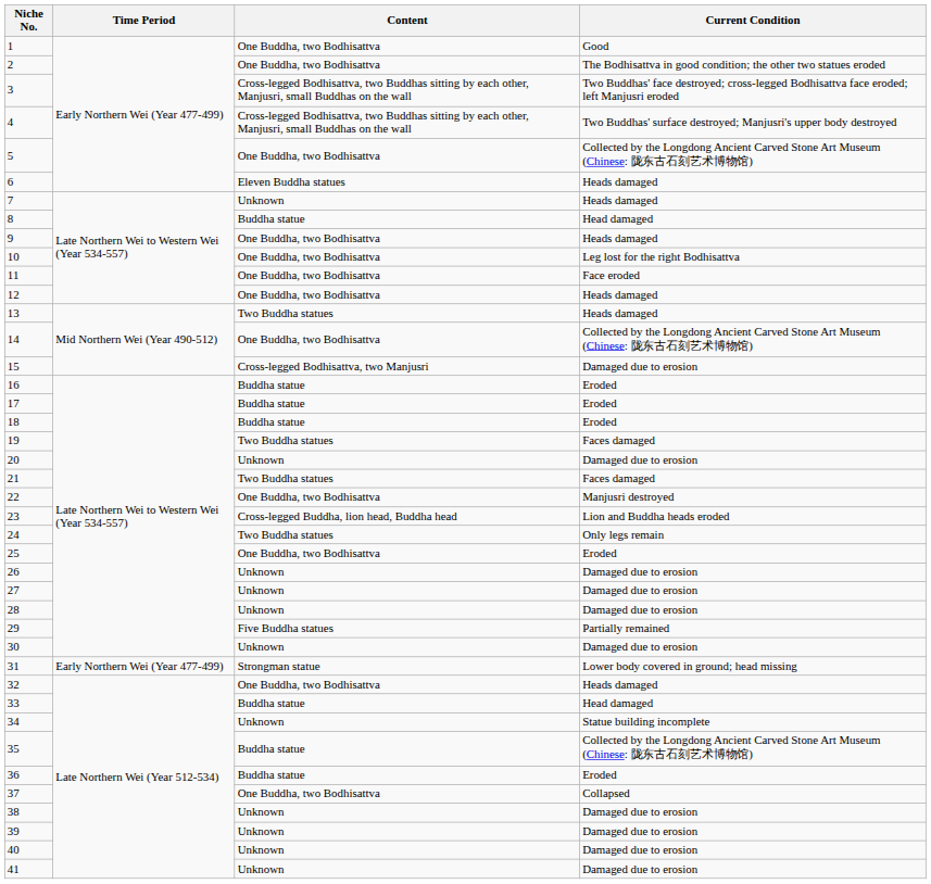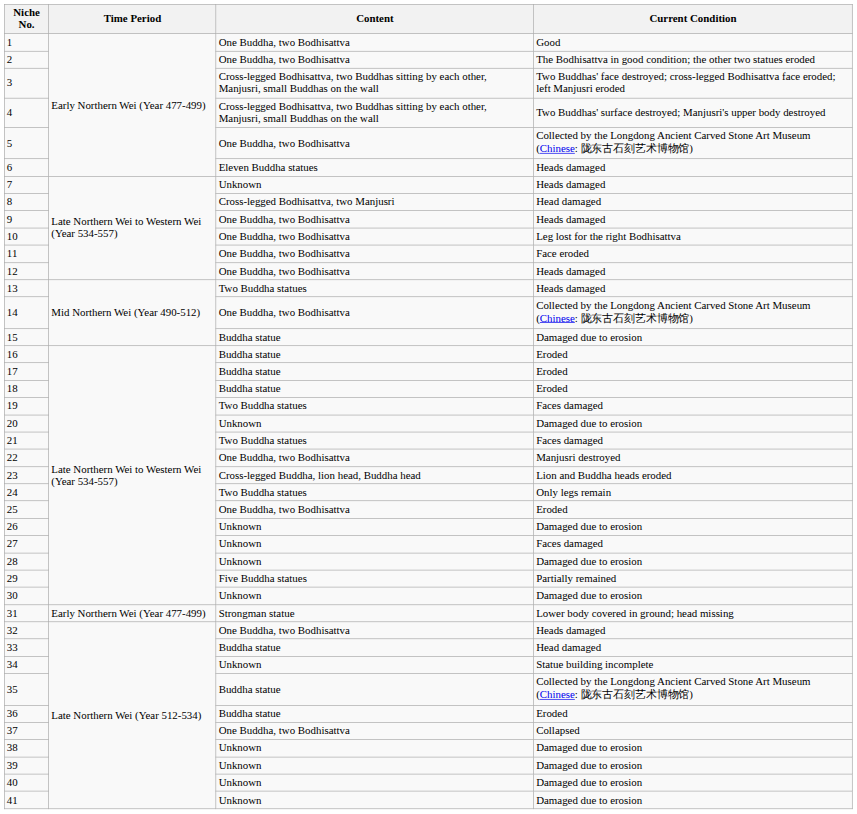 <table class="wikitable">
 <tr>
 <th>Niche No.</th>
 <th>Time Period</th>
 <th>Content</th>
 <th>Current Condition</th>
 </tr>
 <tr>
 <td>1</td>
 <td rowspan="6">Early Northern Wei (Year 477-499)</td>
 <td>One Buddha, two Bodhisattva  </td>
 <td>Good</td>
 </tr>
 <tr>
 <td>2</td>
 <td>One Buddha, two Bodhisattva  </td>
 <td>The Bodhisattva in good condition; the other two statues eroded</td>
 </tr>
 <tr>
 <td>3</td>
 <td>Cross-legged Bodhisattva, two Buddhas sitting by each other, Manjusri, small Buddhas on the wall</td>
 <td>Two Buddhas' face destroyed; cross-legged Bodhisattva face eroded; left Manjusri eroded  </td>
 </tr>
 <tr>
 <td>4</td>
 <td>Cross-legged Bodhisattva, two Buddhas sitting by each other, Manjusri, small Buddhas on the wall</td>
 <td>Two Buddhas' surface destroyed; Manjusri's upper body destroyed   </td>
 </tr>
 <tr>
 <td>5</td>
 <td>One Buddha, two Bodhisattva  </td>
 <td>Collected by the Longdong Ancient Carved Stone Art Museum (<a href='#'>Chinese</a>: 陇东古石刻艺术博物馆)</td>
 </tr>
 <tr>
 <td>6</td>
 <td>Eleven Buddha statues  </td>
 <td>Heads damaged </td>
 </tr>
 <tr>
 <td>7</td>
 <td rowspan="6">Late Northern Wei to Western Wei (Year 534-557)</td>
 <td>Unknown  </td>
 <td>Heads damaged </td>
 </tr>
 <tr>
 <td>8</td>
-<td>Buddha statue  </td>
+<td>Cross-legged Bodhisattva, two Manjusri</td>
 <td>Head damaged </td>
 </tr>
 <tr>
 <td>9</td>
 <td>One Buddha, two Bodhisattva  </td>
 <td>Heads damaged </td>
 </tr>
 <tr>
 <td>10</td>
 <td>One Buddha, two Bodhisattva  </td>
 <td>Leg lost for the right Bodhisattva</td>
 </tr>
 <tr>
 <td>11</td>
 <td>One Buddha, two Bodhisattva  </td>
 <td>Face eroded  </td>
 </tr>
 <tr>
 <td>12</td>
 <td>One Buddha, two Bodhisattva  </td>
 <td>Heads damaged </td>
 </tr>
 <tr>
 <td>13</td>
 <td rowspan="3">Mid Northern Wei (Year 490-512)</td>
 <td>Two Buddha statues  </td>
 <td>Heads damaged </td>
 </tr>
 <tr>
 <td>14</td>
 <td>One Buddha, two Bodhisattva  </td>
 <td>Collected by the Longdong Ancient Carved Stone Art Museum (<a href='#'>Chinese</a>: 陇东古石刻艺术博物馆)</td>
 </tr>
 <tr>
 <td>15</td>
-<td>Cross-legged Bodhisattva, two Manjusri</td>
+<td>Buddha statue  </td>
 <td>Damaged due to erosion  </td>
 </tr>
 <tr>
 <td>16</td>
 <td rowspan="15">Late Northern Wei to Western Wei (Year 534-557)</td>
 <td>Buddha statue  </td>
 <td>Eroded</td>
 </tr>
 <tr>
 <td>17</td>
 <td>Buddha statue  </td>
 <td>Eroded</td>
 </tr>
 <tr>
 <td>18</td>
 <td>Buddha statue  </td>
 <td>Eroded</td>
 </tr>
 <tr>
 <td>19</td>
 <td>Two Buddha statues</td>
 <td>Faces damaged</td>
 </tr>
 <tr>
 <td>20</td>
 <td>Unknown  </td>
 <td>Damaged due to erosion  </td>
 </tr>
 <tr>
 <td>21</td>
 <td>Two Buddha statues</td>
 <td>Faces damaged</td>
 </tr>
 <tr>
 <td>22</td>
 <td>One Buddha, two Bodhisattva  </td>
 <td>Manjusri destroyed  </td>
 </tr>
 <tr>
 <td>23</td>
 <td>Cross-legged Buddha, lion head, Buddha head  </td>
 <td>Lion and Buddha heads eroded  </td>
 </tr>
 <tr>
 <td>24</td>
 <td>Two Buddha statues  </td>
 <td>Only legs remain</td>
 </tr>
 <tr>
 <td>25</td>
 <td>One Buddha, two Bodhisattva  </td>
 <td>Eroded  </td>
 </tr>
 <tr>
 <td>26</td>
 <td>Unknown  </td>
 <td>Damaged due to erosion  </td>
 </tr>
 <tr>
 <td>27</td>
 <td>Unknown  </td>
-<td>Damaged due to erosion  </td>
+<td>Faces damaged</td>
 </tr>
 <tr>
 <td>28</td>
 <td>Unknown  </td>
 <td>Damaged due to erosion  </td>
 </tr>
 <tr>
 <td>29</td>
 <td>Five Buddha statues  </td>
 <td>Partially remained</td>
 </tr>
 <tr>
 <td>30</td>
 <td>Unknown  </td>
 <td>Damaged due to erosion  </td>
 </tr>
 <tr>
 <td>31</td>
 <td>Early Northern Wei (Year 477-499)</td>
 <td>Strongman statue  </td>
 <td>Lower body covered in ground; head missing</td>
 </tr>
 <tr>
 <td>32</td>
 <td rowspan="10">Late Northern Wei (Year 512-534)</td>
 <td>One Buddha, two Bodhisattva  </td>
 <td>Heads damaged </td>
 </tr>
 <tr>
 <td>33</td>
 <td>Buddha statue  </td>
 <td>Head damaged </td>
 </tr>
 <tr>
 <td>34</td>
 <td>Unknown  </td>
 <td>Statue building incomplete</td>
 </tr>
 <tr>
 <td>35</td>
 <td>Buddha statue  </td>
 <td>Collected by the Longdong Ancient Carved Stone Art Museum (<a href='#'>Chinese</a>: 陇东古石刻艺术博物馆)</td>
 </tr>
 <tr>
 <td>36</td>
 <td>Buddha statue  </td>
 <td>Eroded</td>
 </tr>
 <tr>
 <td>37</td>
 <td>One Buddha, two Bodhisattva  </td>
 <td>Collapsed</td>
 </tr>
 <tr>
 <td>38</td>
 <td>Unknown</td>
 <td>Damaged due to erosion  </td>
 </tr>
 <tr>
 <td>39</td>
 <td>Unknown  </td>
 <td>Damaged due to erosion  </td>
 </tr>
 <tr>
 <td>40</td>
 <td>Unknown  </td>
 <td>Damaged due to erosion  </td>
 </tr>
 <tr>
 <td>41</td>
 <td>Unknown  </td>
 <td>Damaged due to erosion  </td>
 </tr>
 </table>
